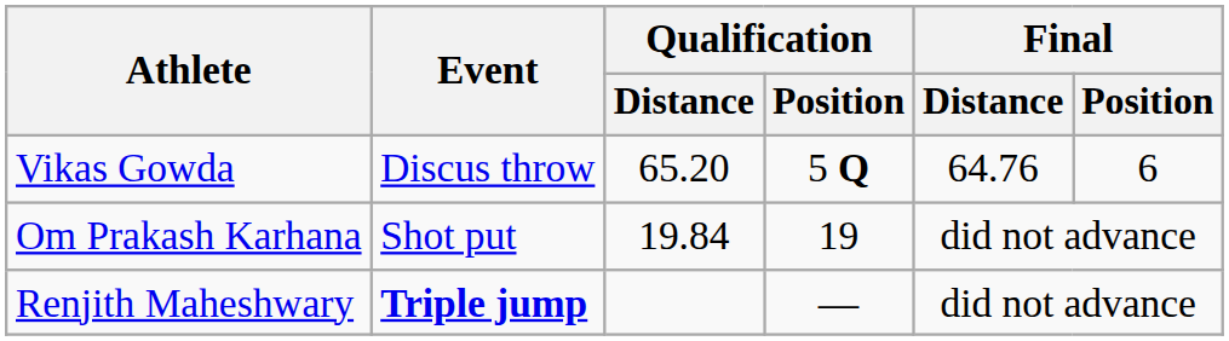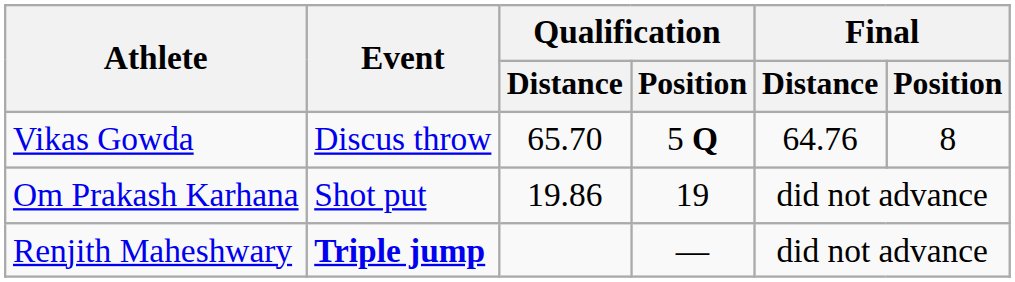 <table class=wikitable style="font-size:90%">
 <tr>
 <th rowspan=2>Athlete</th>
 <th rowspan=2>Event</th>
 <th colspan="2">Qualification</th>
 <th colspan="2">Final</th>
 </tr>
 <tr style="font-size:95%">
 <th>Distance</th>
 <th>Position</th>
 <th>Distance</th>
 <th>Position</th>
 </tr>
 <tr align=center>
 <td align=left><a href='#'>Vikas Gowda</a></td>
 <td align=left><a href='#'>Discus throw</a></td>
-<td>65.20</td>
+<td>65.70</td>
 <td>5 <strong>Q</strong></td>
 <td>64.76</td>
-<td>6</td>
+<td>8</td>
 </tr>
 <tr align=center>
 <td align=left><a href='#'>Om Prakash Karhana</a></td>
 <td align=left><a href='#'>Shot put</a></td>
-<td>19.84</td>
+<td>19.86</td>
 <td>19</td>
 <td colspan=2>did not advance</td>
 </tr>
 <tr align=center>
 <td align=left><a href='#'>Renjith Maheshwary</a></td>
 <td align=left><strong><a href='#'>Triple jump</a></strong></td>
 <td></td>
 <td>—</td>
 <td colspan=2>did not advance</td>
 </tr>
 </table>
